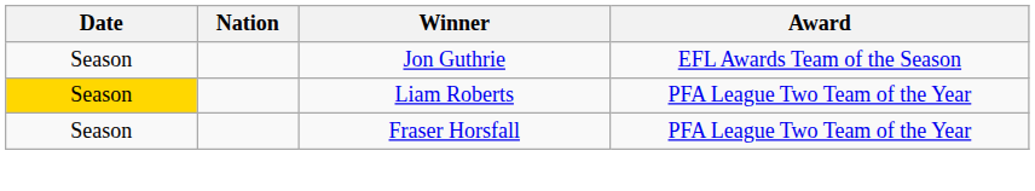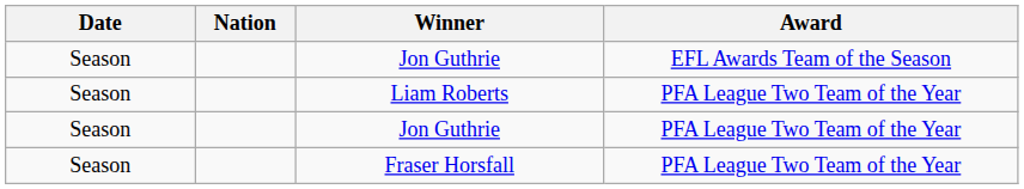 <table class="wikitable" style="text-align:center; font-size:90%; ">
 <tr>
 <th width=120>Date</th>
 <th width=60>Nation</th>
 <th width=200>Winner</th>
 <th width=270>Award</th>
 </tr>
 <tr>
 <td>Season</td>
 <td></td>
 <td><a href='#'>Jon Guthrie</a></td>
 <td><a href='#'>EFL Awards Team of the Season</a></td>
 </tr>
 <tr>
-<td style="background: gold;">Season</td>
+<td>Season</td>
 <td></td>
 <td><a href='#'>Liam Roberts</a></td>
+<td><a href='#'>PFA League Two Team of the Year</a></td>
+</tr>
+<tr>
+<td>Season</td>
+<td></td>
+<td><a href='#'>Jon Guthrie</a></td>
 <td><a href='#'>PFA League Two Team of the Year</a></td>
 </tr>
 <tr>
 <td>Season</td>
 <td></td>
 <td><a href='#'>Fraser Horsfall</a></td>
 <td><a href='#'>PFA League Two Team of the Year</a></td>
 </tr>
 </table>
